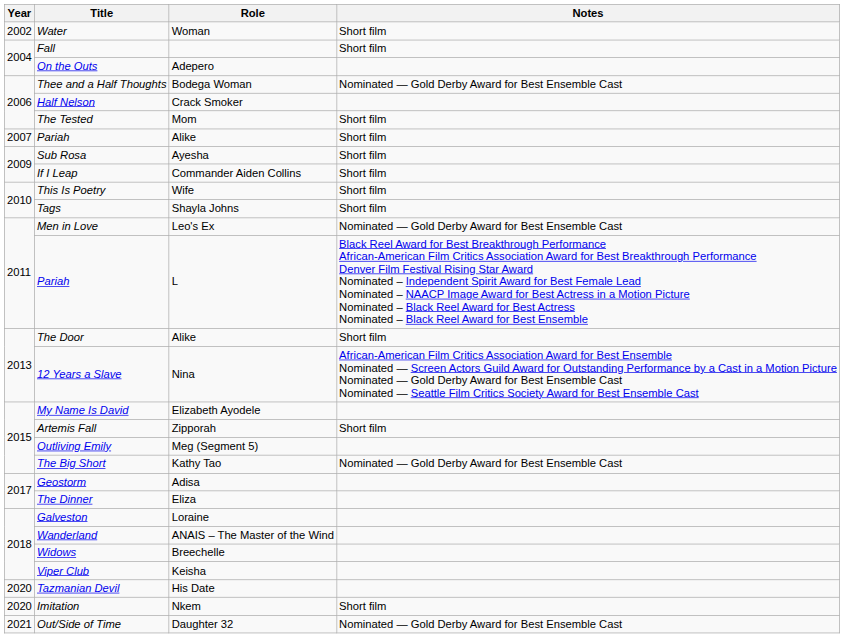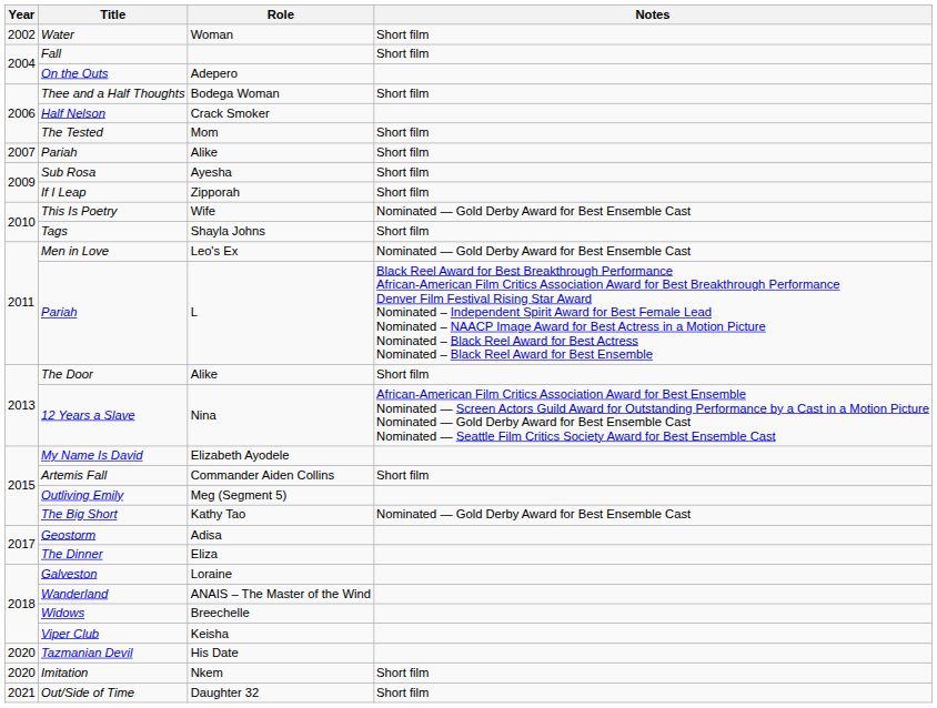 <table class="wikitable sortable">
 <tr>
 <th>Year</th>
 <th>Title</th>
 <th>Role</th>
 <th>Notes</th>
 </tr>
 <tr>
 <td>2002</td>
 <td><em>Water</em></td>
 <td>Woman</td>
 <td>Short film</td>
 </tr>
 <tr>
 <td rowspan=2>2004</td>
 <td><em>Fall</em></td>
 <td></td>
 <td>Short film</td>
 </tr>
 <tr>
 <td><em><a href='#'>On the Outs</a></em></td>
 <td>Adepero</td>
 <td></td>
 </tr>
 <tr>
 <td rowspan=3>2006</td>
 <td><em>Thee and a Half Thoughts</em></td>
 <td>Bodega Woman</td>
-<td>Nominated — Gold Derby Award for Best Ensemble Cast</td>
+<td>Short film</td>
 </tr>
 <tr>
 <td><em><a href='#'>Half Nelson</a></em></td>
 <td>Crack Smoker</td>
 <td></td>
 </tr>
 <tr>
 <td><em>The Tested</em></td>
 <td>Mom</td>
 <td>Short film</td>
 </tr>
 <tr>
 <td>2007</td>
 <td><em>Pariah</em></td>
 <td>Alike</td>
 <td>Short film</td>
 </tr>
 <tr>
 <td rowspan=2>2009</td>
 <td><em>Sub Rosa</em></td>
 <td>Ayesha</td>
 <td>Short film</td>
 </tr>
 <tr>
 <td><em>If I Leap</em></td>
-<td>Commander Aiden Collins</td>
+<td>Zipporah</td>
 <td>Short film</td>
 </tr>
 <tr>
 <td rowspan=2>2010</td>
 <td><em>This Is Poetry</em></td>
 <td>Wife</td>
-<td>Short film</td>
+<td>Nominated — Gold Derby Award for Best Ensemble Cast</td>
 </tr>
 <tr>
 <td><em>Tags</em></td>
 <td>Shayla Johns</td>
 <td>Short film</td>
 </tr>
 <tr>
 <td rowspan=2>2011</td>
 <td><em>Men in Love</em></td>
 <td>Leo's Ex</td>
 <td>Nominated — Gold Derby Award for Best Ensemble Cast</td>
 </tr>
 <tr>
 <td><em><a href='#'>Pariah</a></em></td>
 <td>L</td>
 <td><a href='#'>Black Reel Award for Best Breakthrough Performance</a><br><a href='#'>African-American Film Critics Association Award for Best Breakthrough Performance</a><br><a href='#'>Denver Film Festival Rising Star Award</a><br>Nominated – <a href='#'>Independent Spirit Award for Best Female Lead</a><br>Nominated – <a href='#'>NAACP Image Award for Best Actress in a Motion Picture</a><br>Nominated – <a href='#'>Black Reel Award for Best Actress</a><br>Nominated – <a href='#'>Black Reel Award for Best Ensemble</a></td>
 </tr>
 <tr>
 <td rowspan=2>2013</td>
 <td><em>The Door</em></td>
 <td>Alike</td>
 <td>Short film</td>
 </tr>
 <tr>
 <td><em><a href='#'>12 Years a Slave</a></em></td>
 <td>Nina</td>
 <td><a href='#'>African-American Film Critics Association Award for Best Ensemble</a><br>Nominated — <a href='#'>Screen Actors Guild Award for Outstanding Performance by a Cast in a Motion Picture</a><br>Nominated — Gold Derby Award for Best Ensemble Cast<br>Nominated — <a href='#'>Seattle Film Critics Society Award for Best Ensemble Cast</a></td>
 </tr>
 <tr>
 <td rowspan=4>2015</td>
 <td><em><a href='#'>My Name Is David</a></em></td>
 <td>Elizabeth Ayodele</td>
 <td></td>
 </tr>
 <tr>
 <td><em>Artemis Fall</em></td>
-<td>Zipporah</td>
+<td>Commander Aiden Collins</td>
 <td>Short film</td>
 </tr>
 <tr>
 <td><em><a href='#'>Outliving Emily</a></em></td>
 <td>Meg (Segment 5)</td>
 <td></td>
 </tr>
 <tr>
 <td><em><a href='#'>The Big Short</a></em></td>
 <td>Kathy Tao</td>
 <td>Nominated — Gold Derby Award for Best Ensemble Cast</td>
 </tr>
 <tr>
 <td rowspan=2>2017</td>
 <td><em><a href='#'>Geostorm</a></em></td>
 <td>Adisa</td>
 <td></td>
 </tr>
 <tr>
 <td><em><a href='#'>The Dinner</a></em></td>
 <td>Eliza</td>
 <td></td>
 </tr>
 <tr>
 <td rowspan=4>2018</td>
 <td><em><a href='#'>Galveston</a></em></td>
 <td>Loraine</td>
 <td></td>
 </tr>
 <tr>
 <td><em><a href='#'>Wanderland</a></em></td>
 <td>ANAIS – The Master of the Wind</td>
 <td></td>
 </tr>
 <tr>
 <td><em><a href='#'>Widows</a></em></td>
 <td>Breechelle</td>
 <td></td>
 </tr>
 <tr>
 <td><em><a href='#'>Viper Club</a></em></td>
 <td>Keisha</td>
 <td></td>
 </tr>
 <tr>
 <td>2020</td>
 <td><em><a href='#'>Tazmanian Devil</a> </em></td>
 <td>His Date</td>
 <td></td>
 </tr>
 <tr>
 <td>2020</td>
 <td><em>Imitation</em></td>
 <td>Nkem</td>
 <td>Short film</td>
 </tr>
 <tr>
 <td>2021</td>
 <td><em>Out/Side of Time</em></td>
 <td>Daughter 32</td>
-<td>Nominated — Gold Derby Award for Best Ensemble Cast</td>
+<td>Short film</td>
 </tr>
 </table>
